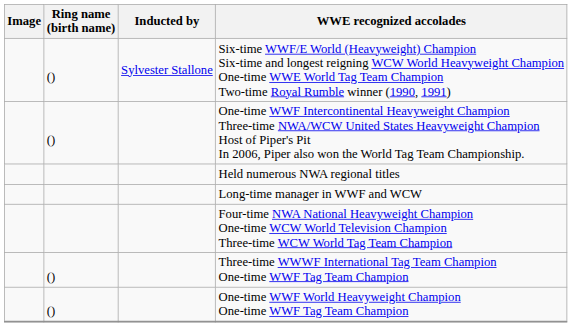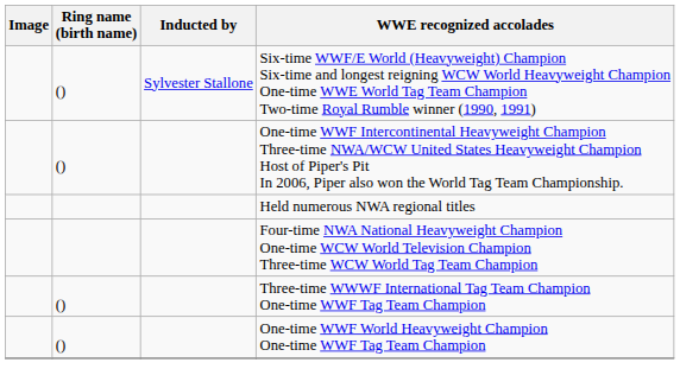 <table class="wikitable">
 <tr>
 <th class="unsortable">Image</th>
 <th>Ring name<br>(birth name)</th>
 <th>Inducted by</th>
 <th class="unsortable">WWE recognized accolades</th>
 </tr>
 <tr>
 <td></td>
 <td><strong></strong><br>()</td>
 <td><a href='#'>Sylvester Stallone</a></td>
 <td>Six-time <a href='#'>WWF/E World (Heavyweight) Champion</a><br>Six-time and longest reigning <a href='#'>WCW World Heavyweight Champion</a><br>One-time <a href='#'>WWE World Tag Team Champion</a><br> Two-time <a href='#'>Royal Rumble</a> winner (<a href='#'>1990</a>, <a href='#'>1991</a>)<br></td>
 </tr>
 <tr>
 <td></td>
 <td><br>()</td>
 <td></td>
 <td>One-time <a href='#'>WWF Intercontinental Heavyweight Champion</a><br>Three-time <a href='#'>NWA/WCW United States Heavyweight Champion</a><br>Host of Piper's Pit<br>In 2006, Piper also won the World Tag Team Championship.</td>
 </tr>
 <tr>
 <td></td>
 <td></td>
 <td></td>
 <td>Held numerous NWA regional titles</td>
 </tr>
 <tr>
 <td></td>
 <td></td>
 <td></td>
-<td>Long-time manager in WWF and WCW</td>
-</tr>
-<tr>
-<td></td>
-<td></td>
-<td></td>
 <td>Four-time <a href='#'>NWA National Heavyweight Champion</a><br>One-time <a href='#'>WCW World Television Champion</a><br>Three-time <a href='#'>WCW World Tag Team Champion</a></td>
 </tr>
 <tr>
 <td></td>
 <td><br>()</td>
 <td></td>
 <td>Three-time <a href='#'>WWWF International Tag Team Champion</a><br>One-time <a href='#'>WWF Tag Team Champion</a></td>
 </tr>
 <tr>
 <td></td>
 <td><br>()</td>
 <td></td>
 <td>One-time <a href='#'>WWF World Heavyweight Champion</a><br>One-time <a href='#'>WWF Tag Team Champion</a></td>
 </tr>
 <tr style="border-top:2px solid gray;">
 </tr>
 </table>
